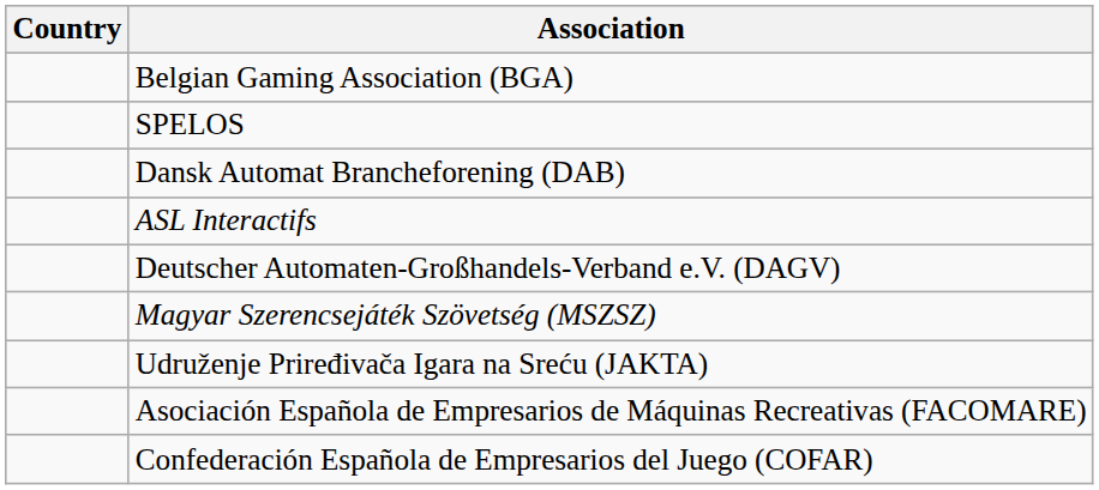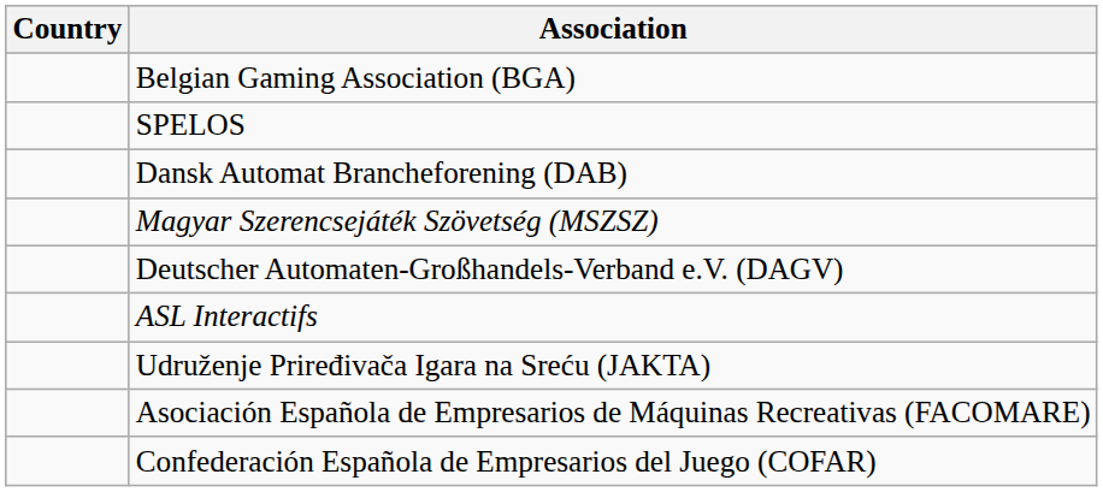 <table class="wikitable">
 <tr>
 <th>Country</th>
 <th>Association</th>
 </tr>
 <tr>
 <td></td>
 <td>Belgian Gaming Association (BGA)</td>
 </tr>
 <tr>
 <td></td>
 <td>SPELOS</td>
 </tr>
 <tr>
 <td></td>
 <td>Dansk Automat Brancheforening (DAB)</td>
 </tr>
 <tr>
 <td></td>
-<td><em>ASL Interactifs</em></td>
+<td><em>Magyar Szerencsejáték Szövetség (MSZSZ)</em></td>
 </tr>
 <tr>
 <td></td>
 <td>Deutscher Automaten-Großhandels-Verband e.V. (DAGV)</td>
 </tr>
 <tr>
 <td></td>
-<td><em>Magyar Szerencsejáték Szövetség (MSZSZ)</em></td>
+<td><em>ASL Interactifs</em></td>
 </tr>
 <tr>
 <td></td>
 <td>Udruženje Priređivača Igara na Sreću (JAKTA)</td>
 </tr>
 <tr>
 <td></td>
 <td>Asociación Española de Empresarios de Máquinas Recreativas (FACOMARE)</td>
 </tr>
 <tr>
 <td></td>
 <td>Confederación Española de Empresarios del Juego (COFAR)</td>
 </tr>
 </table>
